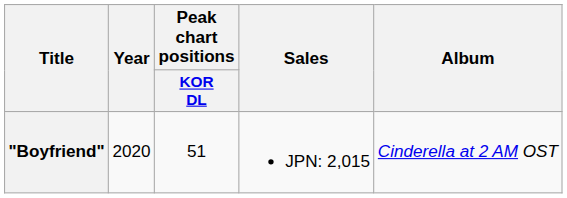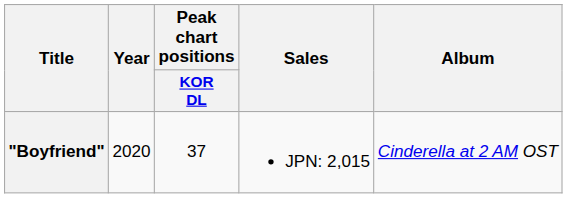 <table class="wikitable plainrowheaders" style="text-align:center">
 <tr>
 <th scope="col" rowspan="2">Title</th>
 <th scope="col" rowspan="2">Year</th>
 <th scope="col">Peak chart positions</th>
 <th scope="col" rowspan="2">Sales</th>
 <th scope="col" rowspan="2">Album</th>
 </tr>
 <tr>
 <th scope="col" style="width:3em;font-size:90%"><a href='#'>KOR<br>DL</a><br></th>
 </tr>
 <tr>
 <th scope="row">"Boyfriend"</th>
 <td>2020</td>
-<td>51</td>
+<td>37</td>
 <td><br><ul><li>JPN: 2,015 </li></ul></td>
 <td><em><a href='#'>Cinderella at 2 AM</a> OST</em></td>
 </tr>
 </table>
